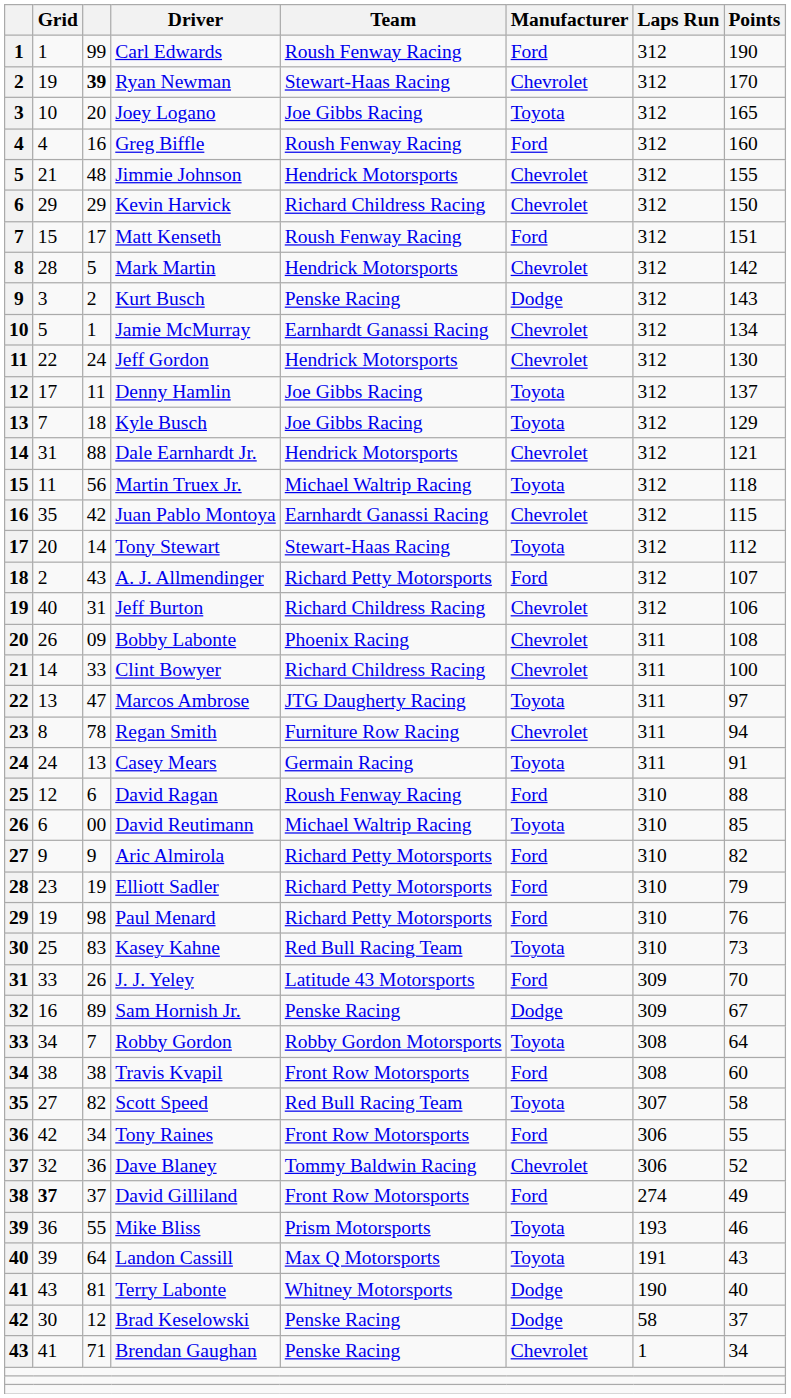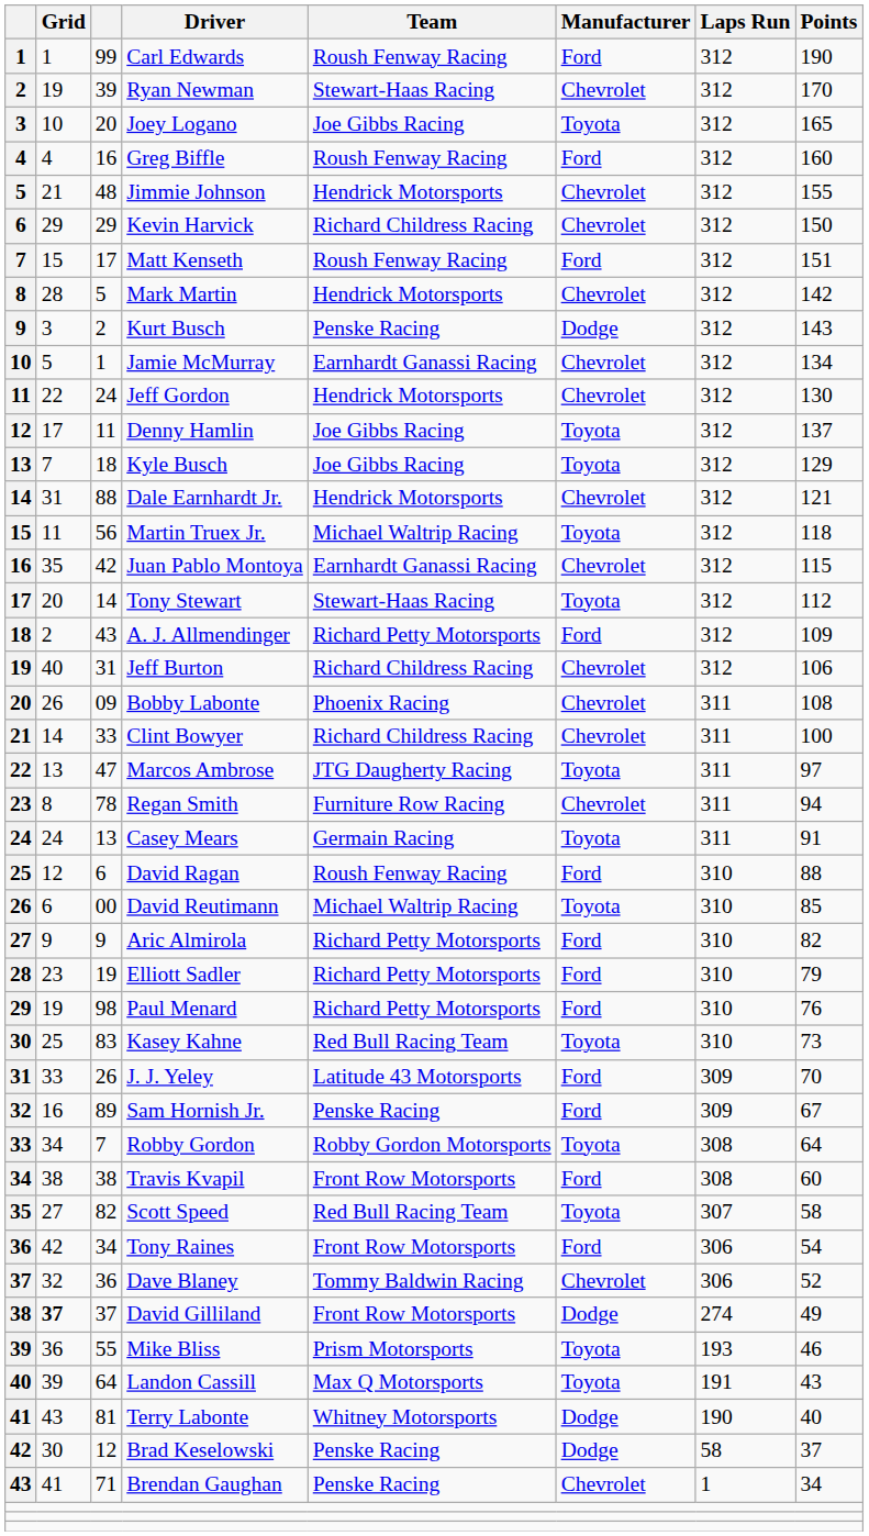 <table class="wikitable" border="1">
 <tr>
 <th scope="col"></th>
 <th scope="col">Grid</th>
 <th scope="col"></th>
 <th scope="col">Driver</th>
 <th scope="col">Team</th>
 <th scope="col">Manufacturer</th>
 <th scope="col">Laps Run</th>
 <th scope="col">Points</th>
 </tr>
 <tr>
 <th scope="row">1</th>
 <td>1</td>
 <td>99</td>
 <td><a href='#'>Carl Edwards</a></td>
 <td><a href='#'>Roush Fenway Racing</a></td>
 <td><a href='#'>Ford</a></td>
 <td>312</td>
 <td>190</td>
 </tr>
 <tr>
 <th scope="row">2</th>
 <td>19</td>
-<td><strong>39</strong></td>
+<td>39</td>
 <td><a href='#'>Ryan Newman</a></td>
 <td><a href='#'>Stewart-Haas Racing</a></td>
 <td><a href='#'>Chevrolet</a></td>
 <td>312</td>
 <td>170</td>
 </tr>
 <tr>
 <th scope="row">3</th>
 <td>10</td>
 <td>20</td>
 <td><a href='#'>Joey Logano</a></td>
 <td><a href='#'>Joe Gibbs Racing</a></td>
 <td><a href='#'>Toyota</a></td>
 <td>312</td>
 <td>165</td>
 </tr>
 <tr>
 <th scope="row">4</th>
 <td>4</td>
 <td>16</td>
 <td><a href='#'>Greg Biffle</a></td>
 <td><a href='#'>Roush Fenway Racing</a></td>
 <td><a href='#'>Ford</a></td>
 <td>312</td>
 <td>160</td>
 </tr>
 <tr>
 <th scope="row">5</th>
 <td>21</td>
 <td>48</td>
 <td><a href='#'>Jimmie Johnson</a></td>
 <td><a href='#'>Hendrick Motorsports</a></td>
 <td><a href='#'>Chevrolet</a></td>
 <td>312</td>
 <td>155</td>
 </tr>
 <tr>
 <th scope="row">6</th>
 <td>29</td>
 <td>29</td>
 <td><a href='#'>Kevin Harvick</a></td>
 <td><a href='#'>Richard Childress Racing</a></td>
 <td><a href='#'>Chevrolet</a></td>
 <td>312</td>
 <td>150</td>
 </tr>
 <tr>
 <th scope="row">7</th>
 <td>15</td>
 <td>17</td>
 <td><a href='#'>Matt Kenseth</a></td>
 <td><a href='#'>Roush Fenway Racing</a></td>
 <td><a href='#'>Ford</a></td>
 <td>312</td>
 <td>151</td>
 </tr>
 <tr>
 <th scope="row">8</th>
 <td>28</td>
 <td>5</td>
 <td><a href='#'>Mark Martin</a></td>
 <td><a href='#'>Hendrick Motorsports</a></td>
 <td><a href='#'>Chevrolet</a></td>
 <td>312</td>
 <td>142</td>
 </tr>
 <tr>
 <th scope="row">9</th>
 <td>3</td>
 <td>2</td>
 <td><a href='#'>Kurt Busch</a></td>
 <td><a href='#'>Penske Racing</a></td>
 <td><a href='#'>Dodge</a></td>
 <td>312</td>
 <td>143</td>
 </tr>
 <tr>
 <th scope="row">10</th>
 <td>5</td>
 <td>1</td>
 <td><a href='#'>Jamie McMurray</a></td>
 <td><a href='#'>Earnhardt Ganassi Racing</a></td>
 <td><a href='#'>Chevrolet</a></td>
 <td>312</td>
 <td>134</td>
 </tr>
 <tr>
 <th scope="row">11</th>
 <td>22</td>
 <td>24</td>
 <td><a href='#'>Jeff Gordon</a></td>
 <td><a href='#'>Hendrick Motorsports</a></td>
 <td><a href='#'>Chevrolet</a></td>
 <td>312</td>
 <td>130</td>
 </tr>
 <tr>
 <th scope="row">12</th>
 <td>17</td>
 <td>11</td>
 <td><a href='#'>Denny Hamlin</a></td>
 <td><a href='#'>Joe Gibbs Racing</a></td>
 <td><a href='#'>Toyota</a></td>
 <td>312</td>
 <td>137</td>
 </tr>
 <tr>
 <th scope="row">13</th>
 <td>7</td>
 <td>18</td>
 <td><a href='#'>Kyle Busch</a></td>
 <td><a href='#'>Joe Gibbs Racing</a></td>
 <td><a href='#'>Toyota</a></td>
 <td>312</td>
 <td>129</td>
 </tr>
 <tr>
 <th scope="row">14</th>
 <td>31</td>
 <td>88</td>
 <td><a href='#'>Dale Earnhardt Jr.</a></td>
 <td><a href='#'>Hendrick Motorsports</a></td>
 <td><a href='#'>Chevrolet</a></td>
 <td>312</td>
 <td>121</td>
 </tr>
 <tr>
 <th scope="row">15</th>
 <td>11</td>
 <td>56</td>
 <td><a href='#'>Martin Truex Jr.</a></td>
 <td><a href='#'>Michael Waltrip Racing</a></td>
 <td><a href='#'>Toyota</a></td>
 <td>312</td>
 <td>118</td>
 </tr>
 <tr>
 <th scope="row">16</th>
 <td>35</td>
 <td>42</td>
 <td><a href='#'>Juan Pablo Montoya</a></td>
 <td><a href='#'>Earnhardt Ganassi Racing</a></td>
 <td><a href='#'>Chevrolet</a></td>
 <td>312</td>
 <td>115</td>
 </tr>
 <tr>
 <th scope="row">17</th>
 <td>20</td>
 <td>14</td>
 <td><a href='#'>Tony Stewart</a></td>
 <td><a href='#'>Stewart-Haas Racing</a></td>
 <td><a href='#'>Toyota</a></td>
 <td>312</td>
 <td>112</td>
 </tr>
 <tr>
 <th scope="row">18</th>
 <td>2</td>
 <td>43</td>
 <td><a href='#'>A. J. Allmendinger</a></td>
 <td><a href='#'>Richard Petty Motorsports</a></td>
 <td><a href='#'>Ford</a></td>
 <td>312</td>
-<td>107</td>
+<td>109</td>
 </tr>
 <tr>
 <th scope="row">19</th>
 <td>40</td>
 <td>31</td>
 <td><a href='#'>Jeff Burton</a></td>
 <td><a href='#'>Richard Childress Racing</a></td>
 <td><a href='#'>Chevrolet</a></td>
 <td>312</td>
 <td>106</td>
 </tr>
 <tr>
 <th scope="row">20</th>
 <td>26</td>
 <td>09</td>
 <td><a href='#'>Bobby Labonte</a></td>
 <td><a href='#'>Phoenix Racing</a></td>
 <td><a href='#'>Chevrolet</a></td>
 <td>311</td>
 <td>108</td>
 </tr>
 <tr>
 <th scope="row">21</th>
 <td>14</td>
 <td>33</td>
 <td><a href='#'>Clint Bowyer</a></td>
 <td><a href='#'>Richard Childress Racing</a></td>
 <td><a href='#'>Chevrolet</a></td>
 <td>311</td>
 <td>100</td>
 </tr>
 <tr>
 <th scope="row">22</th>
 <td>13</td>
 <td>47</td>
 <td><a href='#'>Marcos Ambrose</a></td>
 <td><a href='#'>JTG Daugherty Racing</a></td>
 <td><a href='#'>Toyota</a></td>
 <td>311</td>
 <td>97</td>
 </tr>
 <tr>
 <th scope="row">23</th>
 <td>8</td>
 <td>78</td>
 <td><a href='#'>Regan Smith</a></td>
 <td><a href='#'>Furniture Row Racing</a></td>
 <td><a href='#'>Chevrolet</a></td>
 <td>311</td>
 <td>94</td>
 </tr>
 <tr>
 <th scope="row">24</th>
 <td>24</td>
 <td>13</td>
 <td><a href='#'>Casey Mears</a></td>
 <td><a href='#'>Germain Racing</a></td>
 <td><a href='#'>Toyota</a></td>
 <td>311</td>
 <td>91</td>
 </tr>
 <tr>
 <th scope="row">25</th>
 <td>12</td>
 <td>6</td>
 <td><a href='#'>David Ragan</a></td>
 <td><a href='#'>Roush Fenway Racing</a></td>
 <td><a href='#'>Ford</a></td>
 <td>310</td>
 <td>88</td>
 </tr>
 <tr>
 <th scope="row">26</th>
 <td>6</td>
 <td>00</td>
 <td><a href='#'>David Reutimann</a></td>
 <td><a href='#'>Michael Waltrip Racing</a></td>
 <td><a href='#'>Toyota</a></td>
 <td>310</td>
 <td>85</td>
 </tr>
 <tr>
 <th scope="row">27</th>
 <td>9</td>
 <td>9</td>
 <td><a href='#'>Aric Almirola</a></td>
 <td><a href='#'>Richard Petty Motorsports</a></td>
 <td><a href='#'>Ford</a></td>
 <td>310</td>
 <td>82</td>
 </tr>
 <tr>
 <th scope="row">28</th>
 <td>23</td>
 <td>19</td>
 <td><a href='#'>Elliott Sadler</a></td>
 <td><a href='#'>Richard Petty Motorsports</a></td>
 <td><a href='#'>Ford</a></td>
 <td>310</td>
 <td>79</td>
 </tr>
 <tr>
 <th scope="row">29</th>
 <td>19</td>
 <td>98</td>
 <td><a href='#'>Paul Menard</a></td>
 <td><a href='#'>Richard Petty Motorsports</a></td>
 <td><a href='#'>Ford</a></td>
 <td>310</td>
 <td>76</td>
 </tr>
 <tr>
 <th scope="row">30</th>
 <td>25</td>
 <td>83</td>
 <td><a href='#'>Kasey Kahne</a></td>
 <td><a href='#'>Red Bull Racing Team</a></td>
 <td><a href='#'>Toyota</a></td>
 <td>310</td>
 <td>73</td>
 </tr>
 <tr>
 <th scope="row">31</th>
 <td>33</td>
 <td>26</td>
 <td><a href='#'>J. J. Yeley</a></td>
 <td><a href='#'>Latitude 43 Motorsports</a></td>
 <td><a href='#'>Ford</a></td>
 <td>309</td>
 <td>70</td>
 </tr>
 <tr>
 <th scope="row">32</th>
 <td>16</td>
 <td>89</td>
 <td><a href='#'>Sam Hornish Jr.</a></td>
 <td><a href='#'>Penske Racing</a></td>
-<td><a href='#'>Dodge</a></td>
+<td><a href='#'>Ford</a></td>
 <td>309</td>
 <td>67</td>
 </tr>
 <tr>
 <th scope="row">33</th>
 <td>34</td>
 <td>7</td>
 <td><a href='#'>Robby Gordon</a></td>
 <td><a href='#'>Robby Gordon Motorsports</a></td>
 <td><a href='#'>Toyota</a></td>
 <td>308</td>
 <td>64</td>
 </tr>
 <tr>
 <th scope="row">34</th>
 <td>38</td>
 <td>38</td>
 <td><a href='#'>Travis Kvapil</a></td>
 <td><a href='#'>Front Row Motorsports</a></td>
 <td><a href='#'>Ford</a></td>
 <td>308</td>
 <td>60</td>
 </tr>
 <tr>
 <th scope="row">35</th>
 <td>27</td>
 <td>82</td>
 <td><a href='#'>Scott Speed</a></td>
 <td><a href='#'>Red Bull Racing Team</a></td>
 <td><a href='#'>Toyota</a></td>
 <td>307</td>
 <td>58</td>
 </tr>
 <tr>
 <th scope="row">36</th>
 <td>42</td>
 <td>34</td>
 <td><a href='#'>Tony Raines</a></td>
 <td><a href='#'>Front Row Motorsports</a></td>
 <td><a href='#'>Ford</a></td>
 <td>306</td>
-<td>55</td>
+<td>54</td>
 </tr>
 <tr>
 <th scope="row">37</th>
 <td>32</td>
 <td>36</td>
 <td><a href='#'>Dave Blaney</a></td>
 <td><a href='#'>Tommy Baldwin Racing</a></td>
 <td><a href='#'>Chevrolet</a></td>
 <td>306</td>
 <td>52</td>
 </tr>
 <tr>
 <th scope="row">38</th>
 <td><strong>37</strong></td>
 <td>37</td>
 <td><a href='#'>David Gilliland</a></td>
 <td><a href='#'>Front Row Motorsports</a></td>
-<td><a href='#'>Ford</a></td>
+<td><a href='#'>Dodge</a></td>
 <td>274</td>
 <td>49</td>
 </tr>
 <tr>
 <th scope="row">39</th>
 <td>36</td>
 <td>55</td>
 <td><a href='#'>Mike Bliss</a></td>
 <td><a href='#'>Prism Motorsports</a></td>
 <td><a href='#'>Toyota</a></td>
 <td>193</td>
 <td>46</td>
 </tr>
 <tr>
 <th scope="row">40</th>
 <td>39</td>
 <td>64</td>
 <td><a href='#'>Landon Cassill</a></td>
 <td><a href='#'>Max Q Motorsports</a></td>
 <td><a href='#'>Toyota</a></td>
 <td>191</td>
 <td>43</td>
 </tr>
 <tr>
 <th scope="row">41</th>
 <td>43</td>
 <td>81</td>
 <td><a href='#'>Terry Labonte</a></td>
 <td><a href='#'>Whitney Motorsports</a></td>
 <td><a href='#'>Dodge</a></td>
 <td>190</td>
 <td>40</td>
 </tr>
 <tr>
 <th scope="row">42</th>
 <td>30</td>
 <td>12</td>
 <td><a href='#'>Brad Keselowski</a></td>
 <td><a href='#'>Penske Racing</a></td>
 <td><a href='#'>Dodge</a></td>
 <td>58</td>
 <td>37</td>
 </tr>
 <tr>
 <th scope="row">43</th>
 <td>41</td>
 <td>71</td>
 <td><a href='#'>Brendan Gaughan</a></td>
 <td><a href='#'>Penske Racing</a></td>
 <td><a href='#'>Chevrolet</a></td>
 <td>1</td>
 <td>34</td>
 </tr>
 <tr class="sortbottom">
 <td colspan="8"></td>
 </tr>
 <tr class="sortbottom">
 <td colspan="8"></td>
 </tr>
 <tr class="sortbottom">
 <td colspan="8"></td>
 </tr>
 </table>
